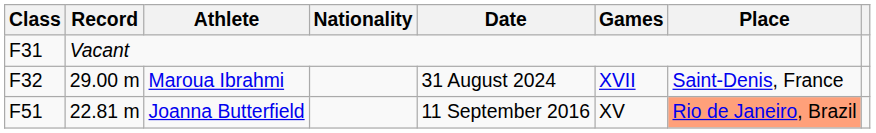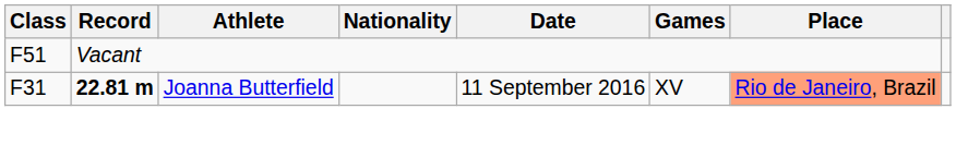 <table class="wikitable">
 <tr>
 <th>Class</th>
 <th>Record</th>
 <th>Athlete</th>
 <th>Nationality</th>
 <th>Date</th>
 <th>Games</th>
 <th>Place</th>
 <th></th>
 </tr>
 <tr>
-<td>F31</td>
+<td>F51</td>
 <td colspan="6"><em>Vacant</em></td>
 <td></td>
 </tr>
 <tr>
-<td>F32</td>
-<td>29.00 m</td>
-<td><a href='#'>Maroua Ibrahmi</a></td>
-<td></td>
-<td>31 August 2024</td>
-<td><a href='#'>XVII</a></td>
-<td><a href='#'>Saint-Denis</a>, France</td>
-<td></td>
-</tr>
-<tr>
-<td>F51</td>
-<td>22.81 m</td>
+<td>F31</td>
+<td><strong>22.81 m</strong></td>
 <td><a href='#'>Joanna Butterfield</a></td>
 <td></td>
 <td>11 September 2016</td>
 <td>XV</td>
 <td style="background: lightsalmon;"><a href='#'>Rio de Janeiro</a>, Brazil</td>
 <td></td>
 </tr>
 </table>
